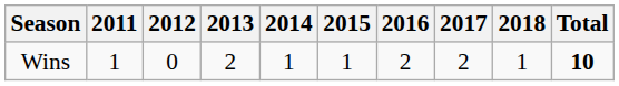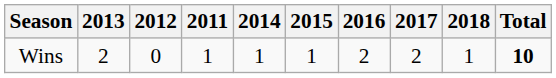 <table class="wikitable">
 <tr>
 <th>Season</th>
+<th>2013</th>
+<th>2012</th>
 <th>2011</th>
-<th>2012</th>
-<th>2013</th>
 <th>2014</th>
 <th>2015</th>
 <th>2016</th>
 <th>2017</th>
 <th>2018</th>
 <th><strong>Total</strong></th>
 </tr>
 <tr align=center>
 <td>Wins</td>
+<td>2</td>
+<td>0</td>
 <td>1</td>
-<td>0</td>
-<td>2</td>
 <td>1</td>
 <td>1</td>
 <td>2</td>
 <td>2</td>
 <td>1</td>
 <td><strong>10</strong></td>
 </tr>
 </table>
